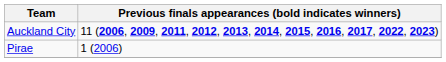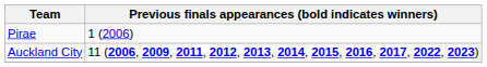 <table class="wikitable">
 <tr>
 <th>Team</th>
 <th>Previous finals appearances (bold indicates winners)</th>
 </tr>
 <tr>
+<td> <a href='#'>Pirae</a></td>
+<td>1 (<a href='#'>2006</a>)</td>
+</tr>
+<tr>
 <td> <a href='#'>Auckland City</a></td>
 <td>11 (<strong><a href='#'>2006</a></strong>, <strong><a href='#'>2009</a></strong>, <strong><a href='#'>2011</a></strong>, <strong><a href='#'>2012</a></strong>, <strong><a href='#'>2013</a></strong>, <strong><a href='#'>2014</a></strong>, <strong><a href='#'>2015</a></strong>, <strong><a href='#'>2016</a></strong>, <strong><a href='#'>2017</a></strong>, <strong><a href='#'>2022</a></strong>, <strong><a href='#'>2023</a></strong>)</td>
 </tr>
 <tr>
-<td> <a href='#'>Pirae</a></td>
-<td>1 (<a href='#'>2006</a>)</td>
-</tr>
-<tr>
 </tr>
 </table>
